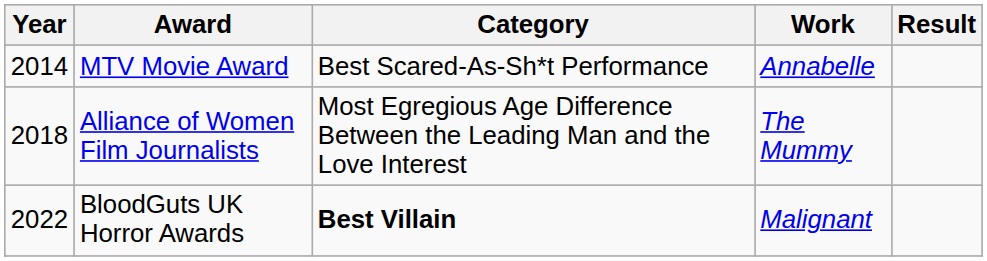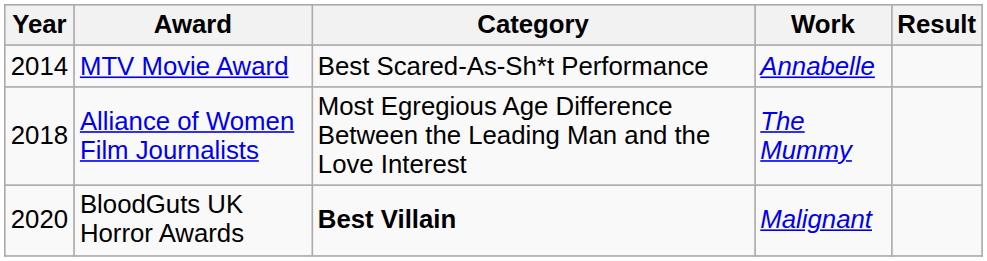 <table class="wikitable">
 <tr>
 <th>Year</th>
 <th>Award</th>
 <th>Category</th>
 <th>Work</th>
 <th>Result</th>
 </tr>
 <tr>
 <td>2014</td>
 <td><a href='#'>MTV Movie Award</a></td>
 <td>Best Scared-As-Sh*t Performance</td>
 <td><a href='#'><em>Annabelle</em></a></td>
 <td></td>
 </tr>
 <tr>
 <td>2018</td>
 <td><a href='#'>Alliance of Women Film Journalists</a></td>
 <td>Most Egregious Age Difference Between the Leading Man and the Love Interest</td>
 <td><a href='#'><em>The Mummy</em></a></td>
 <td></td>
 </tr>
 <tr>
-<td>2022</td>
+<td>2020</td>
 <td>BloodGuts UK Horror Awards</td>
 <td><strong>Best Villain</strong></td>
 <td><a href='#'><em>Malignant</em></a></td>
 <td></td>
 </tr>
 </table>
